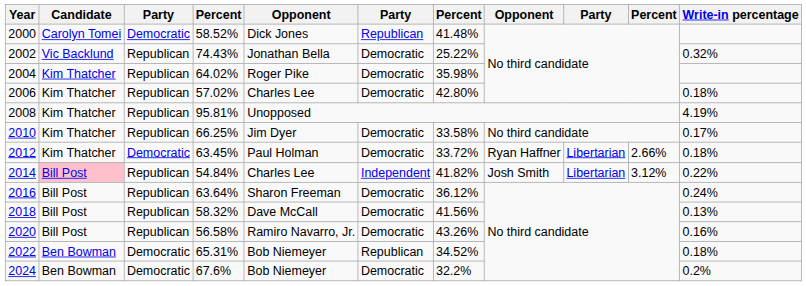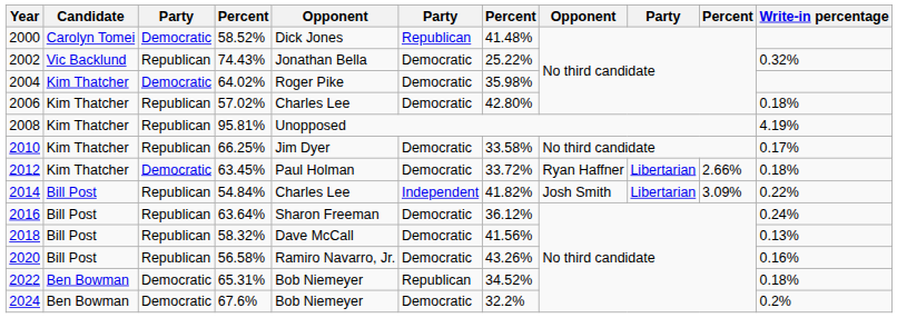 <table class="wikitable sortable" style="margin:0.5em auto; font-size:95%;">
 <tr>
 <th>Year</th>
 <th>Candidate</th>
 <th>Party</th>
 <th>Percent</th>
 <th>Opponent</th>
 <th>Party</th>
 <th>Percent</th>
 <th>Opponent</th>
 <th>Party</th>
 <th>Percent</th>
 <th><a href='#'>Write-in</a> percentage</th>
 </tr>
 <tr>
 <td>2000</td>
 <td><a href='#'>Carolyn Tomei</a></td>
 <td><a href='#'>Democratic</a></td>
 <td>58.52%</td>
 <td>Dick Jones</td>
 <td><a href='#'>Republican</a></td>
 <td>41.48%</td>
 <td colspan="3" rowspan="4">No third candidate</td>
 <td></td>
 </tr>
 <tr>
 <td>2002</td>
 <td><a href='#'>Vic Backlund</a></td>
 <td>Republican</td>
 <td>74.43%</td>
 <td>Jonathan Bella</td>
 <td>Democratic</td>
 <td>25.22%</td>
 <td>0.32%</td>
 </tr>
 <tr>
 <td>2004</td>
 <td><a href='#'>Kim Thatcher</a></td>
-<td>Republican</td>
+<td><a href='#'>Democratic</a></td>
 <td>64.02%</td>
 <td>Roger Pike</td>
 <td>Democratic</td>
 <td>35.98%</td>
 <td></td>
 </tr>
 <tr>
 <td>2006</td>
 <td>Kim Thatcher</td>
 <td>Republican</td>
 <td>57.02%</td>
 <td>Charles Lee</td>
 <td>Democratic</td>
 <td>42.80%</td>
 <td>0.18%</td>
 </tr>
 <tr>
 <td>2008</td>
 <td>Kim Thatcher</td>
 <td>Republican</td>
 <td>95.81%</td>
 <td colspan="6">Unopposed</td>
 <td>4.19%</td>
 </tr>
 <tr>
 <td><a href='#'>2010</a></td>
 <td>Kim Thatcher</td>
 <td>Republican</td>
 <td>66.25%</td>
 <td>Jim Dyer</td>
 <td>Democratic</td>
 <td>33.58%</td>
 <td colspan="3">No third candidate</td>
 <td>0.17%</td>
 </tr>
 <tr>
 <td><a href='#'>2012</a></td>
 <td>Kim Thatcher</td>
 <td><a href='#'>Democratic</a></td>
 <td>63.45%</td>
 <td>Paul Holman</td>
 <td>Democratic</td>
 <td>33.72%</td>
 <td>Ryan Haffner</td>
 <td><a href='#'>Libertarian</a></td>
 <td>2.66%</td>
 <td>0.18%</td>
 </tr>
 <tr>
 <td><a href='#'>2014</a></td>
-<td style="background: pink;"><a href='#'>Bill Post</a></td>
+<td><a href='#'>Bill Post</a></td>
 <td>Republican</td>
 <td>54.84%</td>
 <td>Charles Lee</td>
 <td><a href='#'>Independent</a></td>
 <td>41.82%</td>
 <td>Josh Smith</td>
 <td><a href='#'>Libertarian</a></td>
-<td>3.12%</td>
+<td>3.09%</td>
 <td>0.22%</td>
 </tr>
 <tr>
 <td><a href='#'>2016</a></td>
 <td>Bill Post</td>
 <td>Republican</td>
 <td>63.64%</td>
 <td>Sharon Freeman</td>
 <td>Democratic</td>
 <td>36.12%</td>
 <td colspan="3" rowspan="5">No third candidate</td>
 <td>0.24%</td>
 </tr>
 <tr>
 <td><a href='#'>2018</a></td>
 <td>Bill Post</td>
 <td>Republican</td>
 <td>58.32%</td>
 <td>Dave McCall</td>
 <td>Democratic</td>
 <td>41.56%</td>
 <td>0.13%</td>
 </tr>
 <tr>
 <td><a href='#'>2020</a></td>
 <td>Bill Post</td>
 <td>Republican</td>
 <td>56.58%</td>
 <td>Ramiro Navarro, Jr.</td>
 <td>Democratic</td>
 <td>43.26%</td>
 <td>0.16%</td>
 </tr>
 <tr>
 <td><a href='#'>2022</a></td>
 <td><a href='#'>Ben Bowman</a></td>
 <td>Democratic</td>
 <td>65.31%</td>
 <td>Bob Niemeyer</td>
 <td>Republican</td>
 <td>34.52%</td>
 <td>0.18%</td>
 </tr>
 <tr>
 <td><a href='#'>2024</a></td>
 <td>Ben Bowman</td>
 <td>Democratic</td>
 <td>67.6%</td>
 <td>Bob Niemeyer</td>
 <td>Democratic</td>
 <td>32.2%</td>
 <td>0.2%</td>
 </tr>
 </table>
